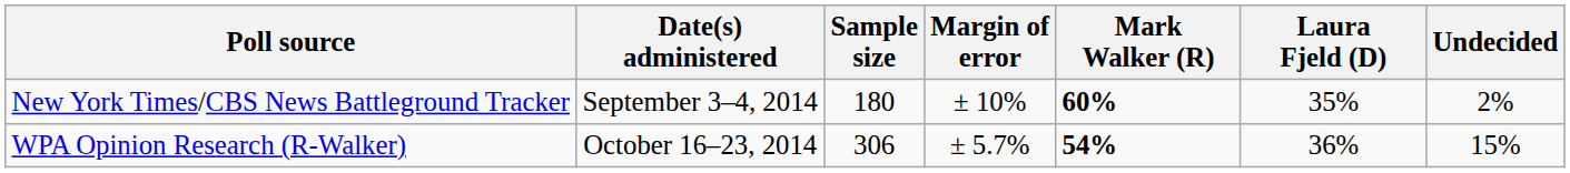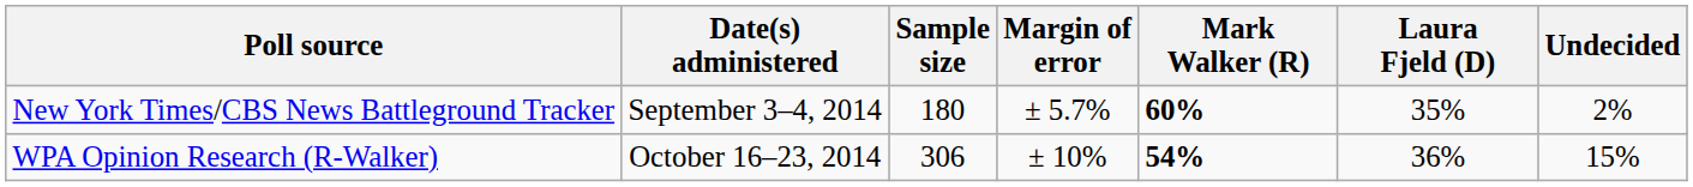 <table class="wikitable">
 <tr>
 <th>Poll source</th>
 <th>Date(s)<br>administered</th>
 <th>Sample<br>size</th>
 <th>Margin of<br>error</th>
 <th style="width:100px;">Mark<br>Walker (R)</th>
 <th style="width:100px;">Laura<br>Fjeld (D)</th>
 <th>Undecided</th>
 </tr>
 <tr>
 <td><a href='#'>New York Times</a>/<a href='#'>CBS News Battleground Tracker</a></td>
 <td align=center>September 3–4, 2014</td>
 <td align=center>180</td>
-<td align=center>± 10%</td>
+<td align=center>± 5.7%</td>
 <td><strong>60%</strong></td>
 <td align=center>35%</td>
 <td align=center>2%</td>
 </tr>
 <tr>
 <td><a href='#'>WPA Opinion Research (R-Walker)</a></td>
 <td align=center>October 16–23, 2014</td>
 <td align=center>306</td>
-<td align=center>± 5.7%</td>
+<td align=center>± 10%</td>
 <td><strong>54%</strong></td>
 <td align=center>36%</td>
 <td align=center>15%</td>
 </tr>
 </table>
